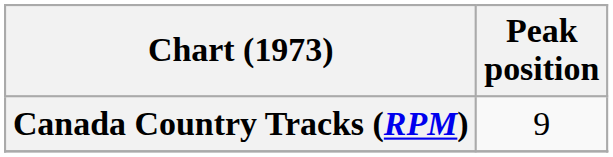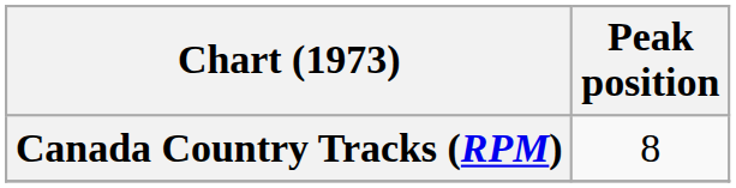 <table class="wikitable sortable plainrowheaders" style="text-align:center">
 <tr>
 <th scope="col">Chart (1973)</th>
 <th scope="col">Peak<br>position</th>
 </tr>
 <tr>
 <th scope="row">Canada Country Tracks (<em><a href='#'>RPM</a></em>)</th>
-<td align="center">9</td>
+<td align="center">8</td>
 </tr>
 <tr>
 </tr>
 <tr>
 </tr>
 </table>
